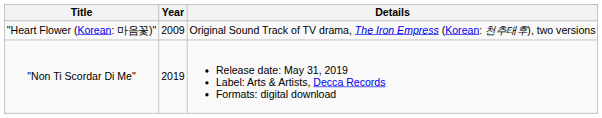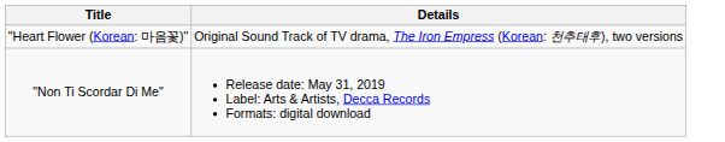 <table class="wikitable">
 <tr>
 <th><strong>Title</strong></th>
-<th><strong>Year</strong></th>
 <th><strong>Details</strong></th>
 </tr>
 <tr>
 <td style="text-align: center;">"Heart Flower (<a href='#'>Korean</a>: 마음꽃)"</td>
-<td>2009</td>
 <td>Original Sound Track of TV drama, <a href='#'><em>The Iron Empress</em></a> (<a href='#'>Korean</a>: <em>천추태후</em>), two versions</td>
 </tr>
 <tr>
 <td style="text-align: center;">"Non Ti Scordar Di Me"</td>
-<td>2019</td>
 <td><br><ul><li>Release date: May 31, 2019</li><li>Label: Arts & Artists, <a href='#'>Decca Records</a></li><li>Formats: digital download</li></ul></td>
 </tr>
 </table>
